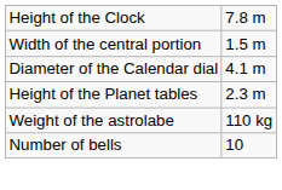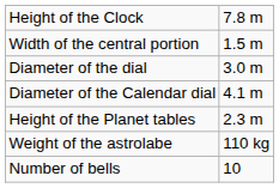 <table class="wikitable floatright">
 <tr>
 <td>Height of the Clock</td>
 <td>7.8 m</td>
 </tr>
 <tr>
 <td>Width of the central portion</td>
 <td>1.5 m</td>
+</tr>
+<tr>
+<td>Diameter of the dial</td>
+<td>3.0 m</td>
 </tr>
 <tr>
 <td>Diameter of the Calendar dial</td>
 <td>4.1 m</td>
 </tr>
 <tr>
 <td>Height of the Planet tables</td>
 <td>2.3 m</td>
 </tr>
 <tr>
 <td>Weight of the astrolabe</td>
 <td>110 kg</td>
 </tr>
 <tr>
 <td>Number of bells</td>
 <td>10</td>
 </tr>
 </table>
